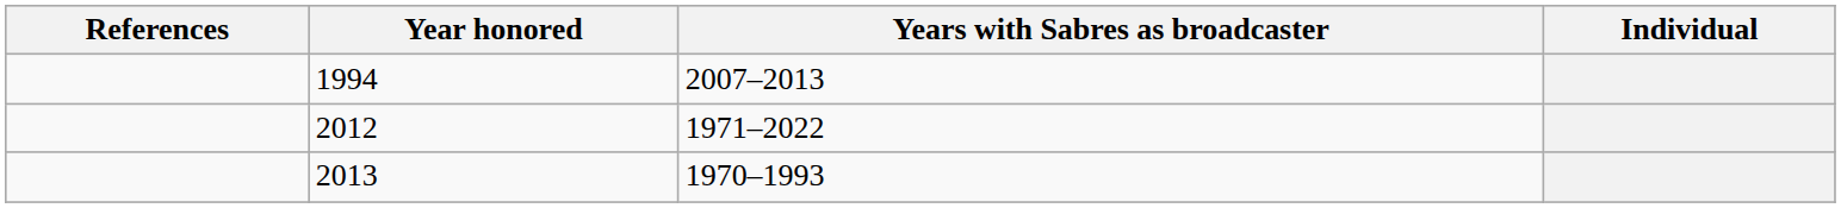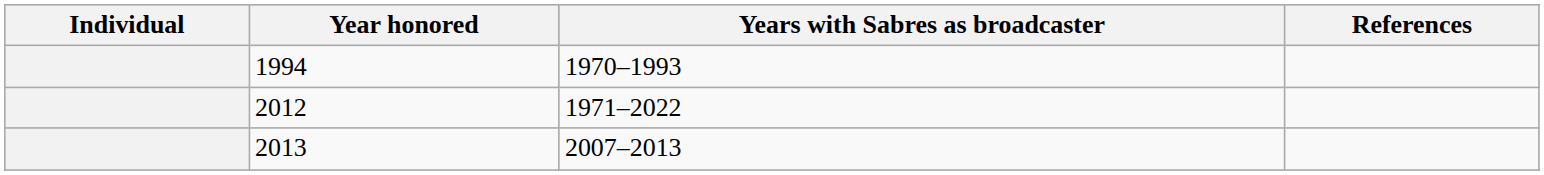 <table class="wikitable sortable" width="75%">
 <tr>
-<th scope="col" class="unsortable">References</th>
+<th scope="col">Individual</th>
 <th scope="col">Year honored</th>
 <th scope="col">Years with Sabres as broadcaster</th>
-<th scope="col">Individual</th>
+<th scope="col" class="unsortable">References</th>
 </tr>
 <tr>
+<th scope="row"></th>
+<td>1994</td>
+<td>1970–1993</td>
 <td></td>
-<td>1994</td>
-<td>2007–2013</td>
-<th scope="row"></th>
 </tr>
 <tr>
-<td></td>
+<th scope="row"></th>
 <td>2012</td>
 <td>1971–2022</td>
-<th scope="row"></th>
+<td></td>
 </tr>
 <tr>
+<th scope="row"></th>
+<td>2013</td>
+<td>2007–2013</td>
 <td></td>
-<td>2013</td>
-<td>1970–1993</td>
-<th scope="row"></th>
 </tr>
 </table>
